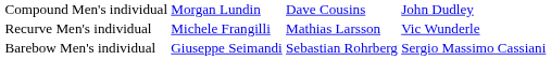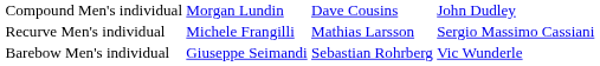 <table>
 <tr>
 <td>Compound Men's individual<br></td>
 <td> <a href='#'>Morgan Lundin</a></td>
 <td> <a href='#'>Dave Cousins</a></td>
 <td> <a href='#'>John Dudley</a></td>
 </tr>
 <tr>
 <td>Recurve Men's individual<br></td>
 <td> <a href='#'>Michele Frangilli</a></td>
 <td> <a href='#'>Mathias Larsson</a></td>
-<td> <a href='#'>Vic Wunderle</a></td>
+<td> <a href='#'>Sergio Massimo Cassiani</a></td>
 </tr>
 <tr>
 <td>Barebow Men's individual<br></td>
 <td> <a href='#'>Giuseppe Seimandi</a></td>
 <td> <a href='#'>Sebastian Rohrberg</a></td>
-<td> <a href='#'>Sergio Massimo Cassiani</a></td>
+<td> <a href='#'>Vic Wunderle</a></td>
 </tr>
 </table>
